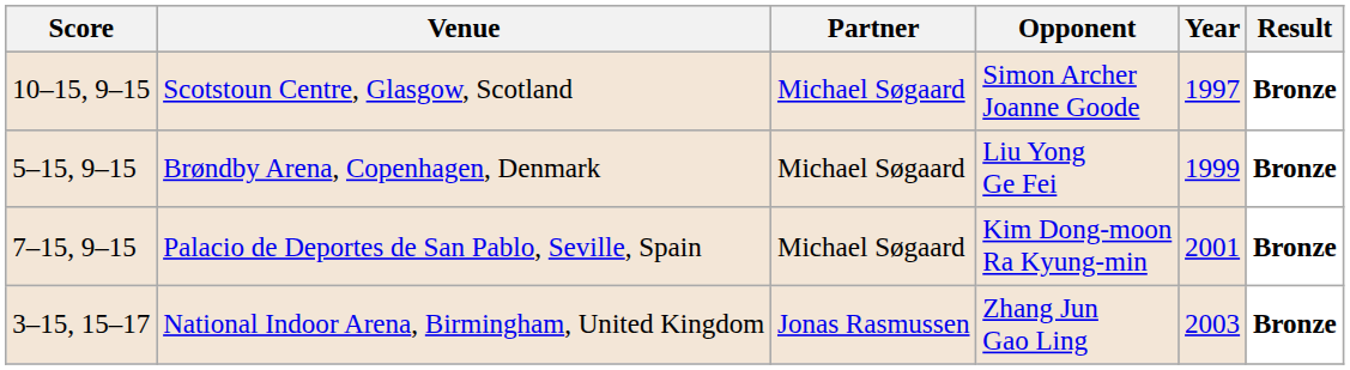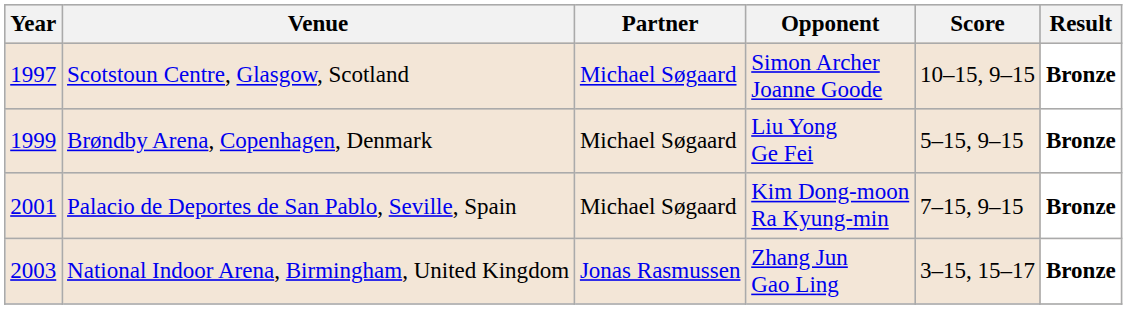 <table class="sortable wikitable" style="font-size: 90%;">
 <tr>
-<th>Score</th>
+<th>Year</th>
 <th>Venue</th>
 <th>Partner</th>
 <th>Opponent</th>
-<th>Year</th>
+<th>Score</th>
 <th>Result</th>
 </tr>
 <tr style="background:#F3E6D7">
-<td align="left">10–15, 9–15</td>
+<td align="center"><a href='#'>1997</a></td>
 <td align="left"><a href='#'>Scotstoun Centre</a>, <a href='#'>Glasgow</a>, Scotland</td>
 <td align="left"> <a href='#'>Michael Søgaard</a></td>
 <td align="left"> <a href='#'>Simon Archer</a> <br>  <a href='#'>Joanne Goode</a></td>
-<td align="center"><a href='#'>1997</a></td>
+<td align="left">10–15, 9–15</td>
 <td style="text-align:left; background:white"> <strong>Bronze</strong></td>
 </tr>
 <tr style="background:#F3E6D7">
-<td align="left">5–15, 9–15</td>
+<td align="center"><a href='#'>1999</a></td>
 <td align="left"><a href='#'>Brøndby Arena</a>, <a href='#'>Copenhagen</a>, Denmark</td>
 <td align="left"> Michael Søgaard</td>
 <td align="left"> <a href='#'>Liu Yong</a> <br>  <a href='#'>Ge Fei</a></td>
-<td align="center"><a href='#'>1999</a></td>
+<td align="left">5–15, 9–15</td>
 <td style="text-align:left; background:white"> <strong>Bronze</strong></td>
 </tr>
 <tr style="background:#F3E6D7">
-<td align="left">7–15, 9–15</td>
+<td align="center"><a href='#'>2001</a></td>
 <td align="left"><a href='#'>Palacio de Deportes de San Pablo</a>, <a href='#'>Seville</a>, Spain</td>
 <td align="left"> Michael Søgaard</td>
 <td align="left"> <a href='#'>Kim Dong-moon</a> <br>  <a href='#'>Ra Kyung-min</a></td>
-<td align="center"><a href='#'>2001</a></td>
+<td align="left">7–15, 9–15</td>
 <td style="text-align:left; background:white"> <strong>Bronze</strong></td>
 </tr>
 <tr style="background:#F3E6D7">
-<td align="left">3–15, 15–17</td>
+<td align="center"><a href='#'>2003</a></td>
 <td align="left"><a href='#'>National Indoor Arena</a>, <a href='#'>Birmingham</a>, United Kingdom</td>
 <td align="left"> <a href='#'>Jonas Rasmussen</a></td>
 <td align="left"> <a href='#'>Zhang Jun</a> <br>  <a href='#'>Gao Ling</a></td>
-<td align="center"><a href='#'>2003</a></td>
+<td align="left">3–15, 15–17</td>
 <td style="text-align:left; background:white"> <strong>Bronze</strong></td>
 </tr>
 </table>
